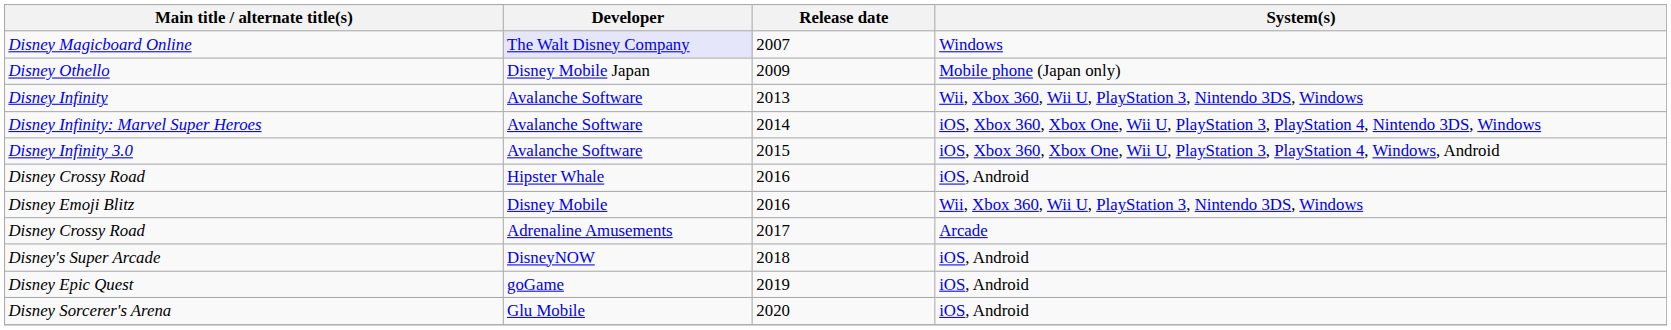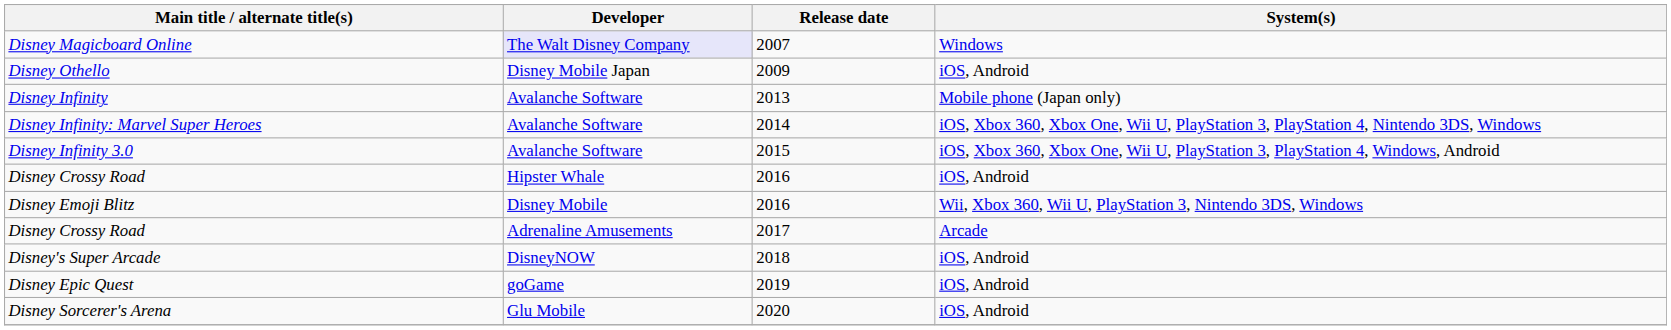 <table class="wikitable sortable" style="width: 100%;">
 <tr>
 <th style="width:30%;">Main title / alternate title(s)</th>
 <th style="width:15%;">Developer</th>
 <th style="width:11%;">Release date</th>
 <th style="width:44%;">System(s)</th>
 </tr>
 <tr>
 <td><em><a href='#'>Disney Magicboard Online</a></em></td>
 <td style="background: lavender;"><a href='#'>The Walt Disney Company</a></td>
 <td>2007</td>
 <td><a href='#'>Windows</a></td>
 </tr>
 <tr>
 <td><em><a href='#'>Disney Othello</a></em></td>
 <td><a href='#'>Disney Mobile</a> Japan</td>
 <td>2009</td>
-<td><a href='#'>Mobile phone</a> (Japan only)</td>
+<td><a href='#'>iOS</a>, Android</td>
 </tr>
 <tr>
 <td><em><a href='#'>Disney Infinity</a></em></td>
 <td><a href='#'>Avalanche Software</a></td>
 <td>2013</td>
-<td><a href='#'>Wii</a>, <a href='#'>Xbox 360</a>, <a href='#'>Wii U</a>, <a href='#'>PlayStation 3</a>, <a href='#'>Nintendo 3DS</a>, <a href='#'>Windows</a></td>
+<td><a href='#'>Mobile phone</a> (Japan only)</td>
 </tr>
 <tr>
 <td><em><a href='#'>Disney Infinity: Marvel Super Heroes</a></em></td>
 <td><a href='#'>Avalanche Software</a></td>
 <td>2014</td>
 <td><a href='#'>iOS</a>, <a href='#'>Xbox 360</a>, <a href='#'>Xbox One</a>, <a href='#'>Wii U</a>, <a href='#'>PlayStation 3</a>, <a href='#'>PlayStation 4</a>, <a href='#'>Nintendo 3DS</a>, <a href='#'>Windows</a></td>
 </tr>
 <tr>
 <td><em><a href='#'>Disney Infinity 3.0</a></em></td>
 <td><a href='#'>Avalanche Software</a></td>
 <td>2015</td>
 <td><a href='#'>iOS</a>, <a href='#'>Xbox 360</a>, <a href='#'>Xbox One</a>, <a href='#'>Wii U</a>, <a href='#'>PlayStation 3</a>, <a href='#'>PlayStation 4</a>, <a href='#'>Windows</a>, Android</td>
 </tr>
 <tr>
 <td><em>Disney Crossy Road</em></td>
 <td><a href='#'>Hipster Whale</a></td>
 <td>2016</td>
 <td><a href='#'>iOS</a>, Android</td>
 </tr>
 <tr>
 <td><em>Disney Emoji Blitz</em></td>
 <td><a href='#'>Disney Mobile</a></td>
 <td>2016</td>
 <td><a href='#'>Wii</a>, <a href='#'>Xbox 360</a>, <a href='#'>Wii U</a>, <a href='#'>PlayStation 3</a>, <a href='#'>Nintendo 3DS</a>, <a href='#'>Windows</a></td>
 </tr>
 <tr>
 <td><em>Disney Crossy Road</em></td>
 <td><a href='#'>Adrenaline Amusements</a></td>
 <td>2017</td>
 <td><a href='#'>Arcade</a></td>
 </tr>
 <tr>
 <td><em>Disney's Super Arcade</em></td>
 <td><a href='#'>DisneyNOW</a></td>
 <td>2018</td>
 <td><a href='#'>iOS</a>, Android</td>
 </tr>
 <tr>
 <td><em>Disney Epic Quest</em></td>
 <td><a href='#'>goGame</a></td>
 <td>2019</td>
 <td><a href='#'>iOS</a>, Android</td>
 </tr>
 <tr>
 <td><em>Disney Sorcerer's Arena</em></td>
 <td><a href='#'>Glu Mobile</a></td>
 <td>2020</td>
 <td><a href='#'>iOS</a>, Android</td>
 </tr>
 <tr>
 </tr>
 </table>
